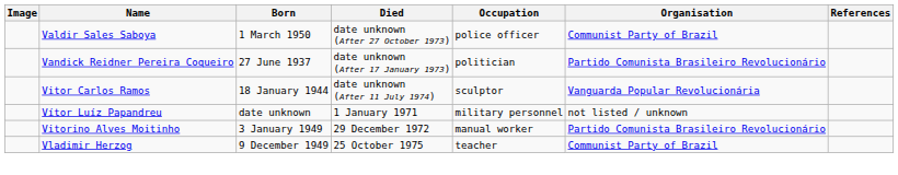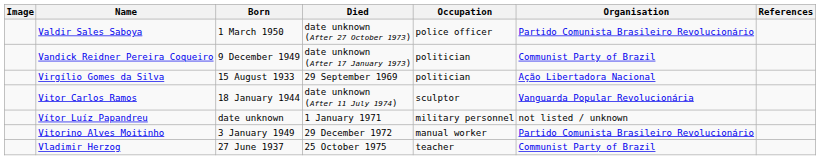 <table class='wikitable sortable'>
 <tr>
 <th>Image</th>
 <th>Name</th>
 <th>Born</th>
 <th>Died</th>
 <th>Occupation</th>
 <th>Organisation</th>
 <th>References</th>
 </tr>
 <tr>
 <td></td>
 <td><a href='#'>Valdir Sales Saboya</a></td>
 <td>1 March 1950</td>
 <td>date unknown<br>(<small><em>After 27 October 1973</em></small>)</td>
 <td>police officer</td>
+<td><a href='#'>Partido Comunista Brasileiro Revolucionário</a></td>
+<td></td>
+</tr>
+<tr>
+<td></td>
+<td><a href='#'>Vandick Reidner Pereira Coqueiro</a></td>
+<td>9 December 1949</td>
+<td>date unknown<br>(<small><em>After 17 January 1973</em></small>)</td>
+<td>politician</td>
 <td><a href='#'>Communist Party of Brazil</a></td>
 <td></td>
 </tr>
 <tr>
 <td></td>
-<td><a href='#'>Vandick Reidner Pereira Coqueiro</a></td>
-<td>27 June 1937</td>
-<td>date unknown<br>(<small><em>After 17 January 1973</em></small>)</td>
+<td><a href='#'>Virgílio Gomes da Silva</a></td>
+<td>15 August 1933</td>
+<td>29 September 1969</td>
 <td>politician</td>
-<td><a href='#'>Partido Comunista Brasileiro Revolucionário</a></td>
+<td><a href='#'>Ação Libertadora Nacional</a></td>
 <td></td>
 </tr>
 <tr>
 <td></td>
 <td><a href='#'>Vitor Carlos Ramos</a></td>
 <td>18 January 1944</td>
 <td>date unknown<br>(<small><em>After 11 July 1974</em></small>)</td>
 <td>sculptor</td>
 <td><a href='#'>Vanguarda Popular Revolucionária</a></td>
 <td></td>
 </tr>
 <tr>
 <td></td>
 <td><a href='#'>Vítor Luíz Papandreu</a></td>
 <td>date unknown</td>
 <td>1 January 1971</td>
 <td>military personnel</td>
 <td>not listed / unknown</td>
 <td></td>
 </tr>
 <tr>
 <td></td>
 <td><a href='#'>Vitorino Alves Moitinho</a></td>
 <td>3 January 1949</td>
 <td>29 December 1972</td>
 <td>manual worker</td>
 <td><a href='#'>Partido Comunista Brasileiro Revolucionário</a></td>
 <td></td>
 </tr>
 <tr>
 <td></td>
 <td><a href='#'>Vladimir Herzog</a></td>
-<td>9 December 1949</td>
+<td>27 June 1937</td>
 <td>25 October 1975</td>
 <td>teacher</td>
 <td><a href='#'>Communist Party of Brazil</a></td>
 <td></td>
 </tr>
 </table>
